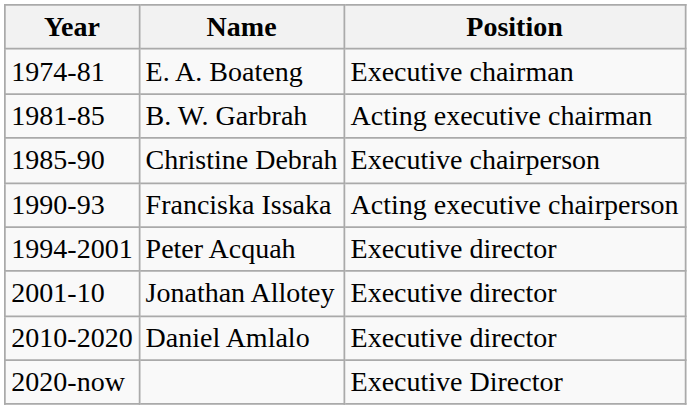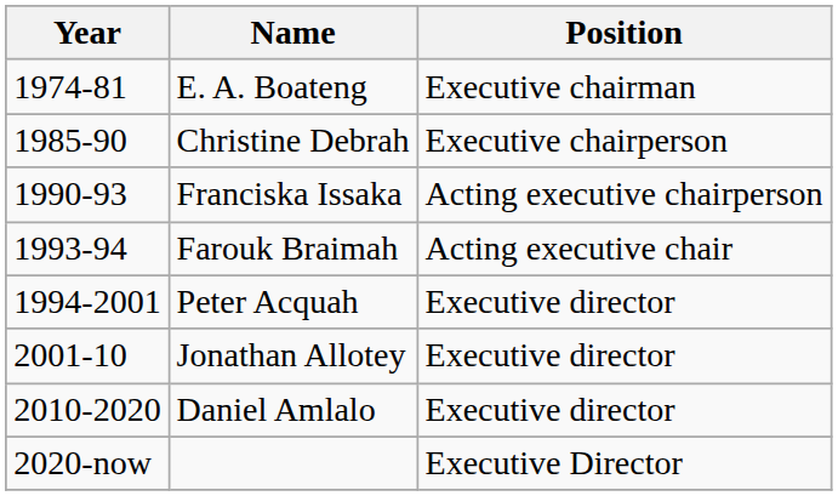 <table class="wikitable">
 <tr>
 <th>Year</th>
 <th>Name</th>
 <th>Position</th>
 </tr>
 <tr>
 <td>1974-81</td>
 <td>E. A. Boateng</td>
 <td>Executive chairman</td>
 </tr>
 <tr>
-<td>1981-85</td>
-<td>B. W. Garbrah</td>
-<td>Acting executive chairman</td>
-</tr>
-<tr>
 <td>1985-90</td>
 <td>Christine Debrah</td>
 <td>Executive chairperson</td>
 </tr>
 <tr>
 <td>1990-93</td>
 <td>Franciska Issaka</td>
 <td>Acting executive chairperson</td>
+</tr>
+<tr>
+<td>1993-94</td>
+<td>Farouk Braimah</td>
+<td>Acting executive chair</td>
 </tr>
 <tr>
 <td>1994-2001</td>
 <td>Peter Acquah</td>
 <td>Executive director</td>
 </tr>
 <tr>
 <td>2001-10</td>
 <td>Jonathan Allotey</td>
 <td>Executive director</td>
 </tr>
 <tr>
 <td>2010-2020</td>
 <td>Daniel Amlalo</td>
 <td>Executive director</td>
 </tr>
 <tr>
 <td>2020-now</td>
 <td></td>
 <td>Executive Director</td>
 </tr>
 </table>
